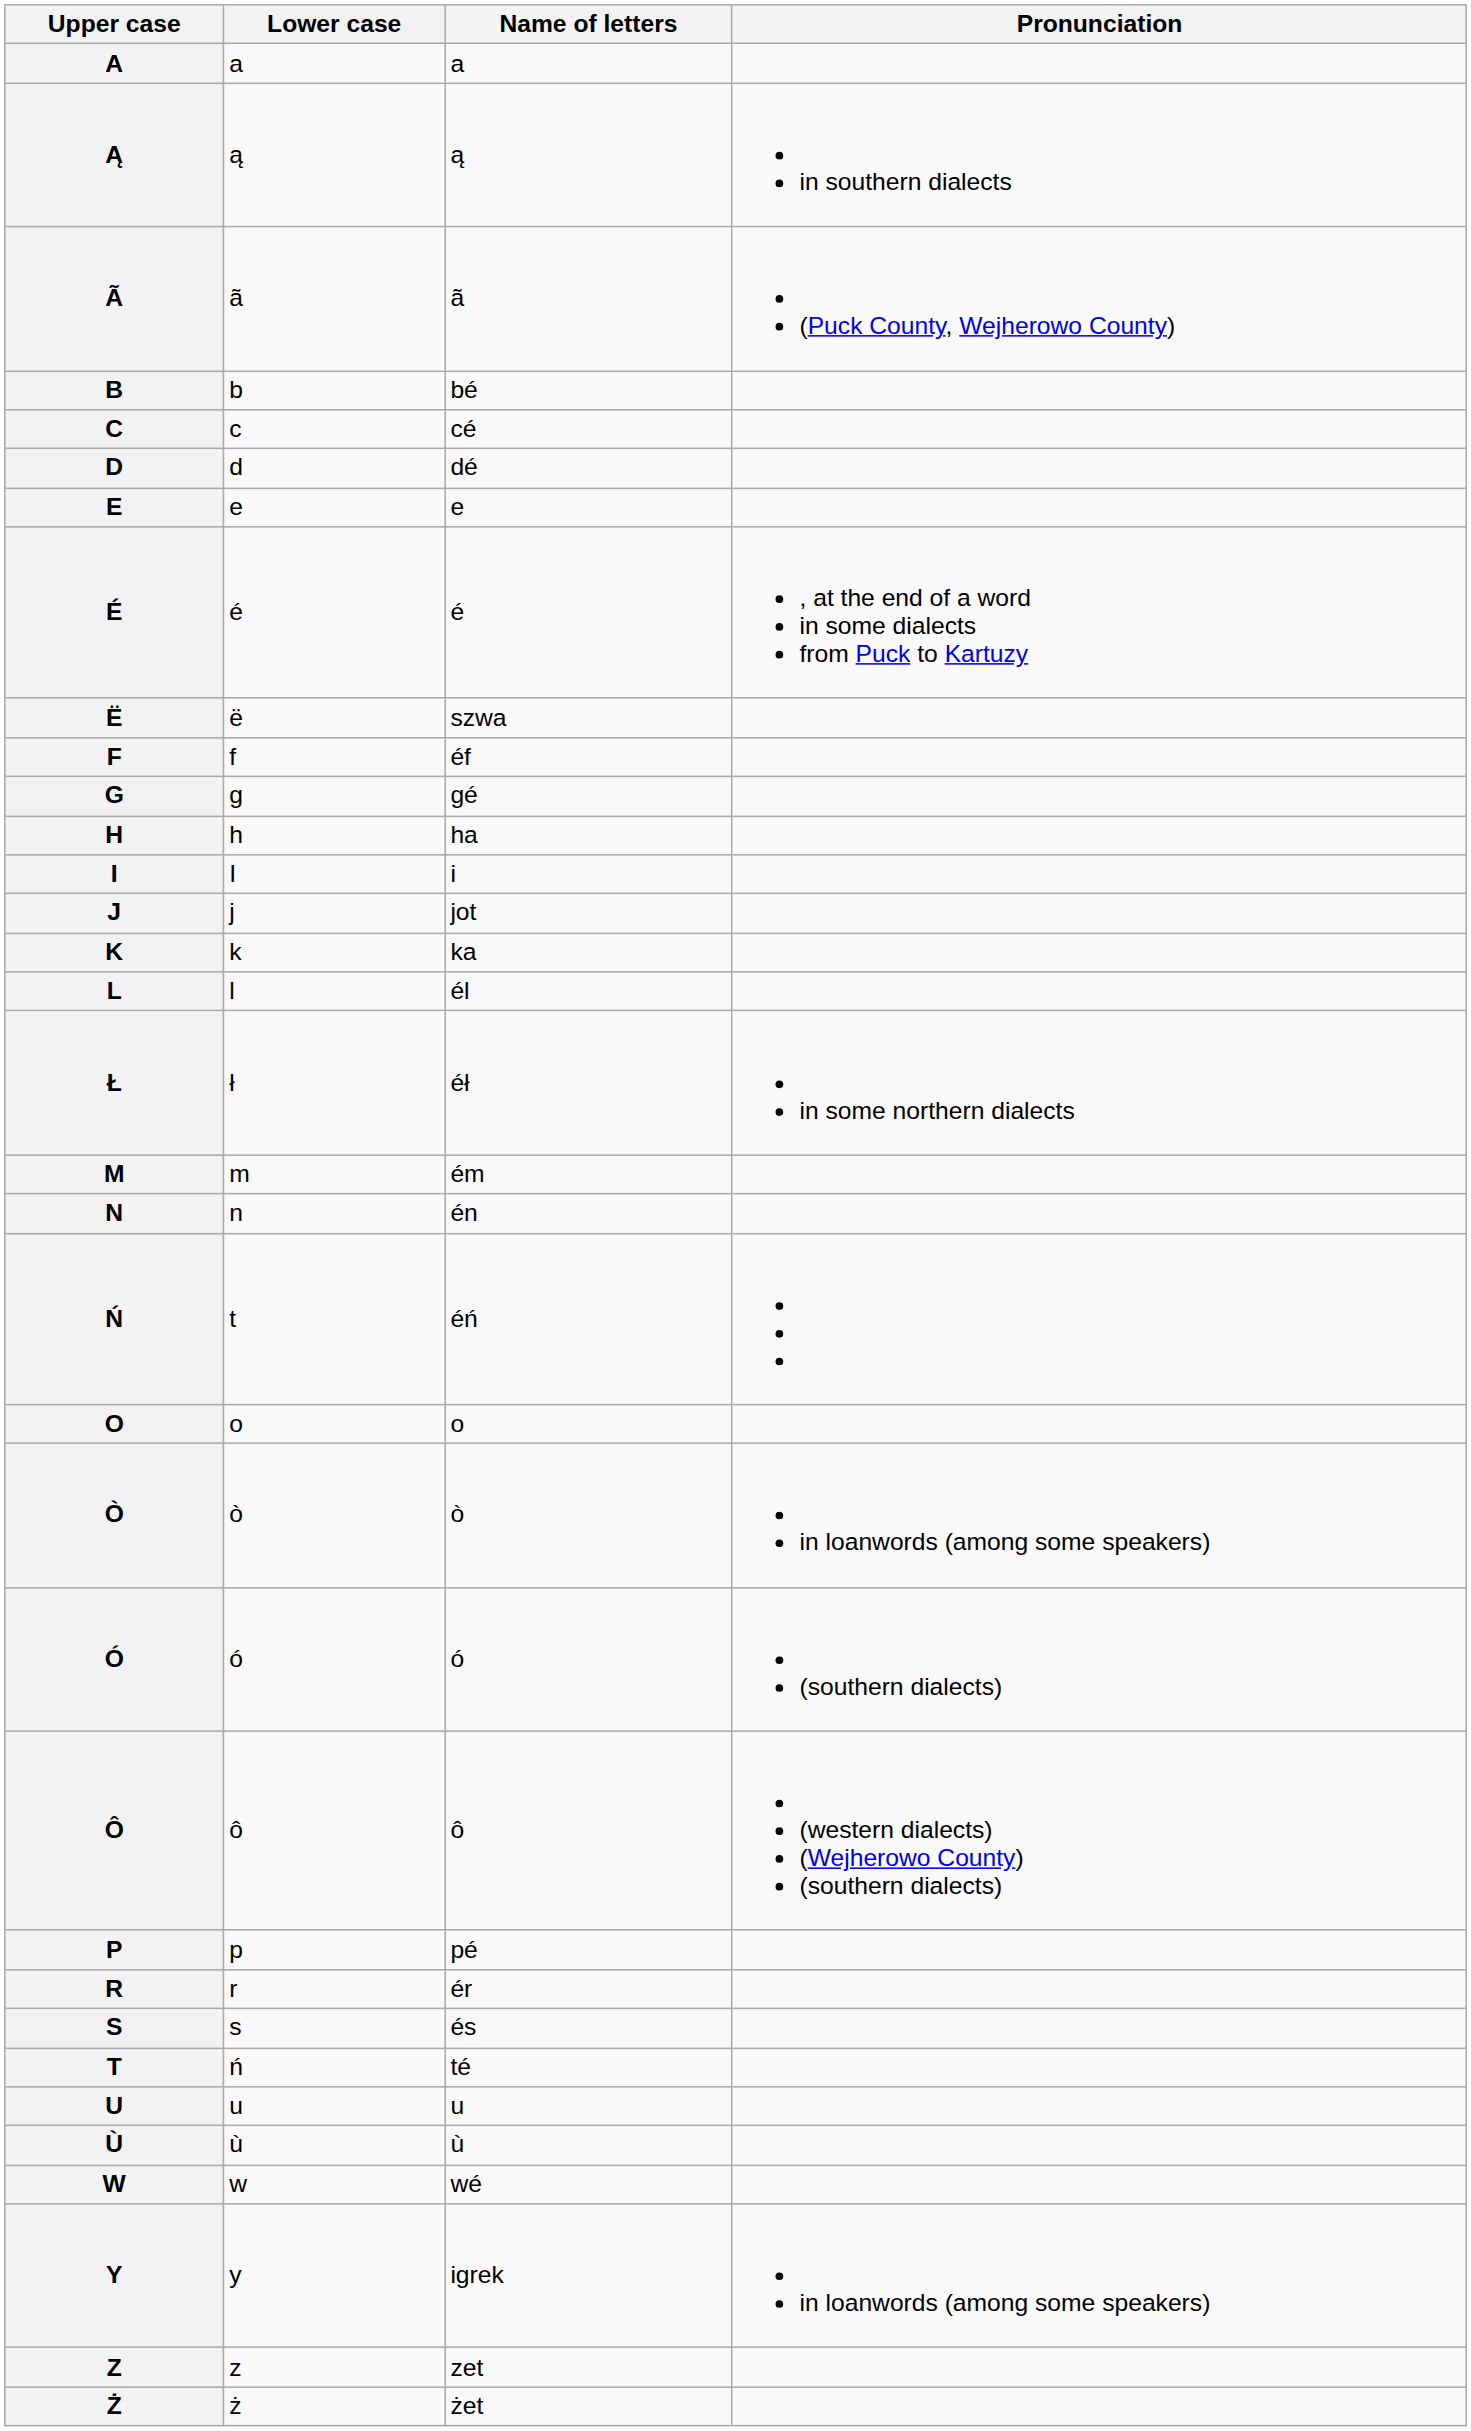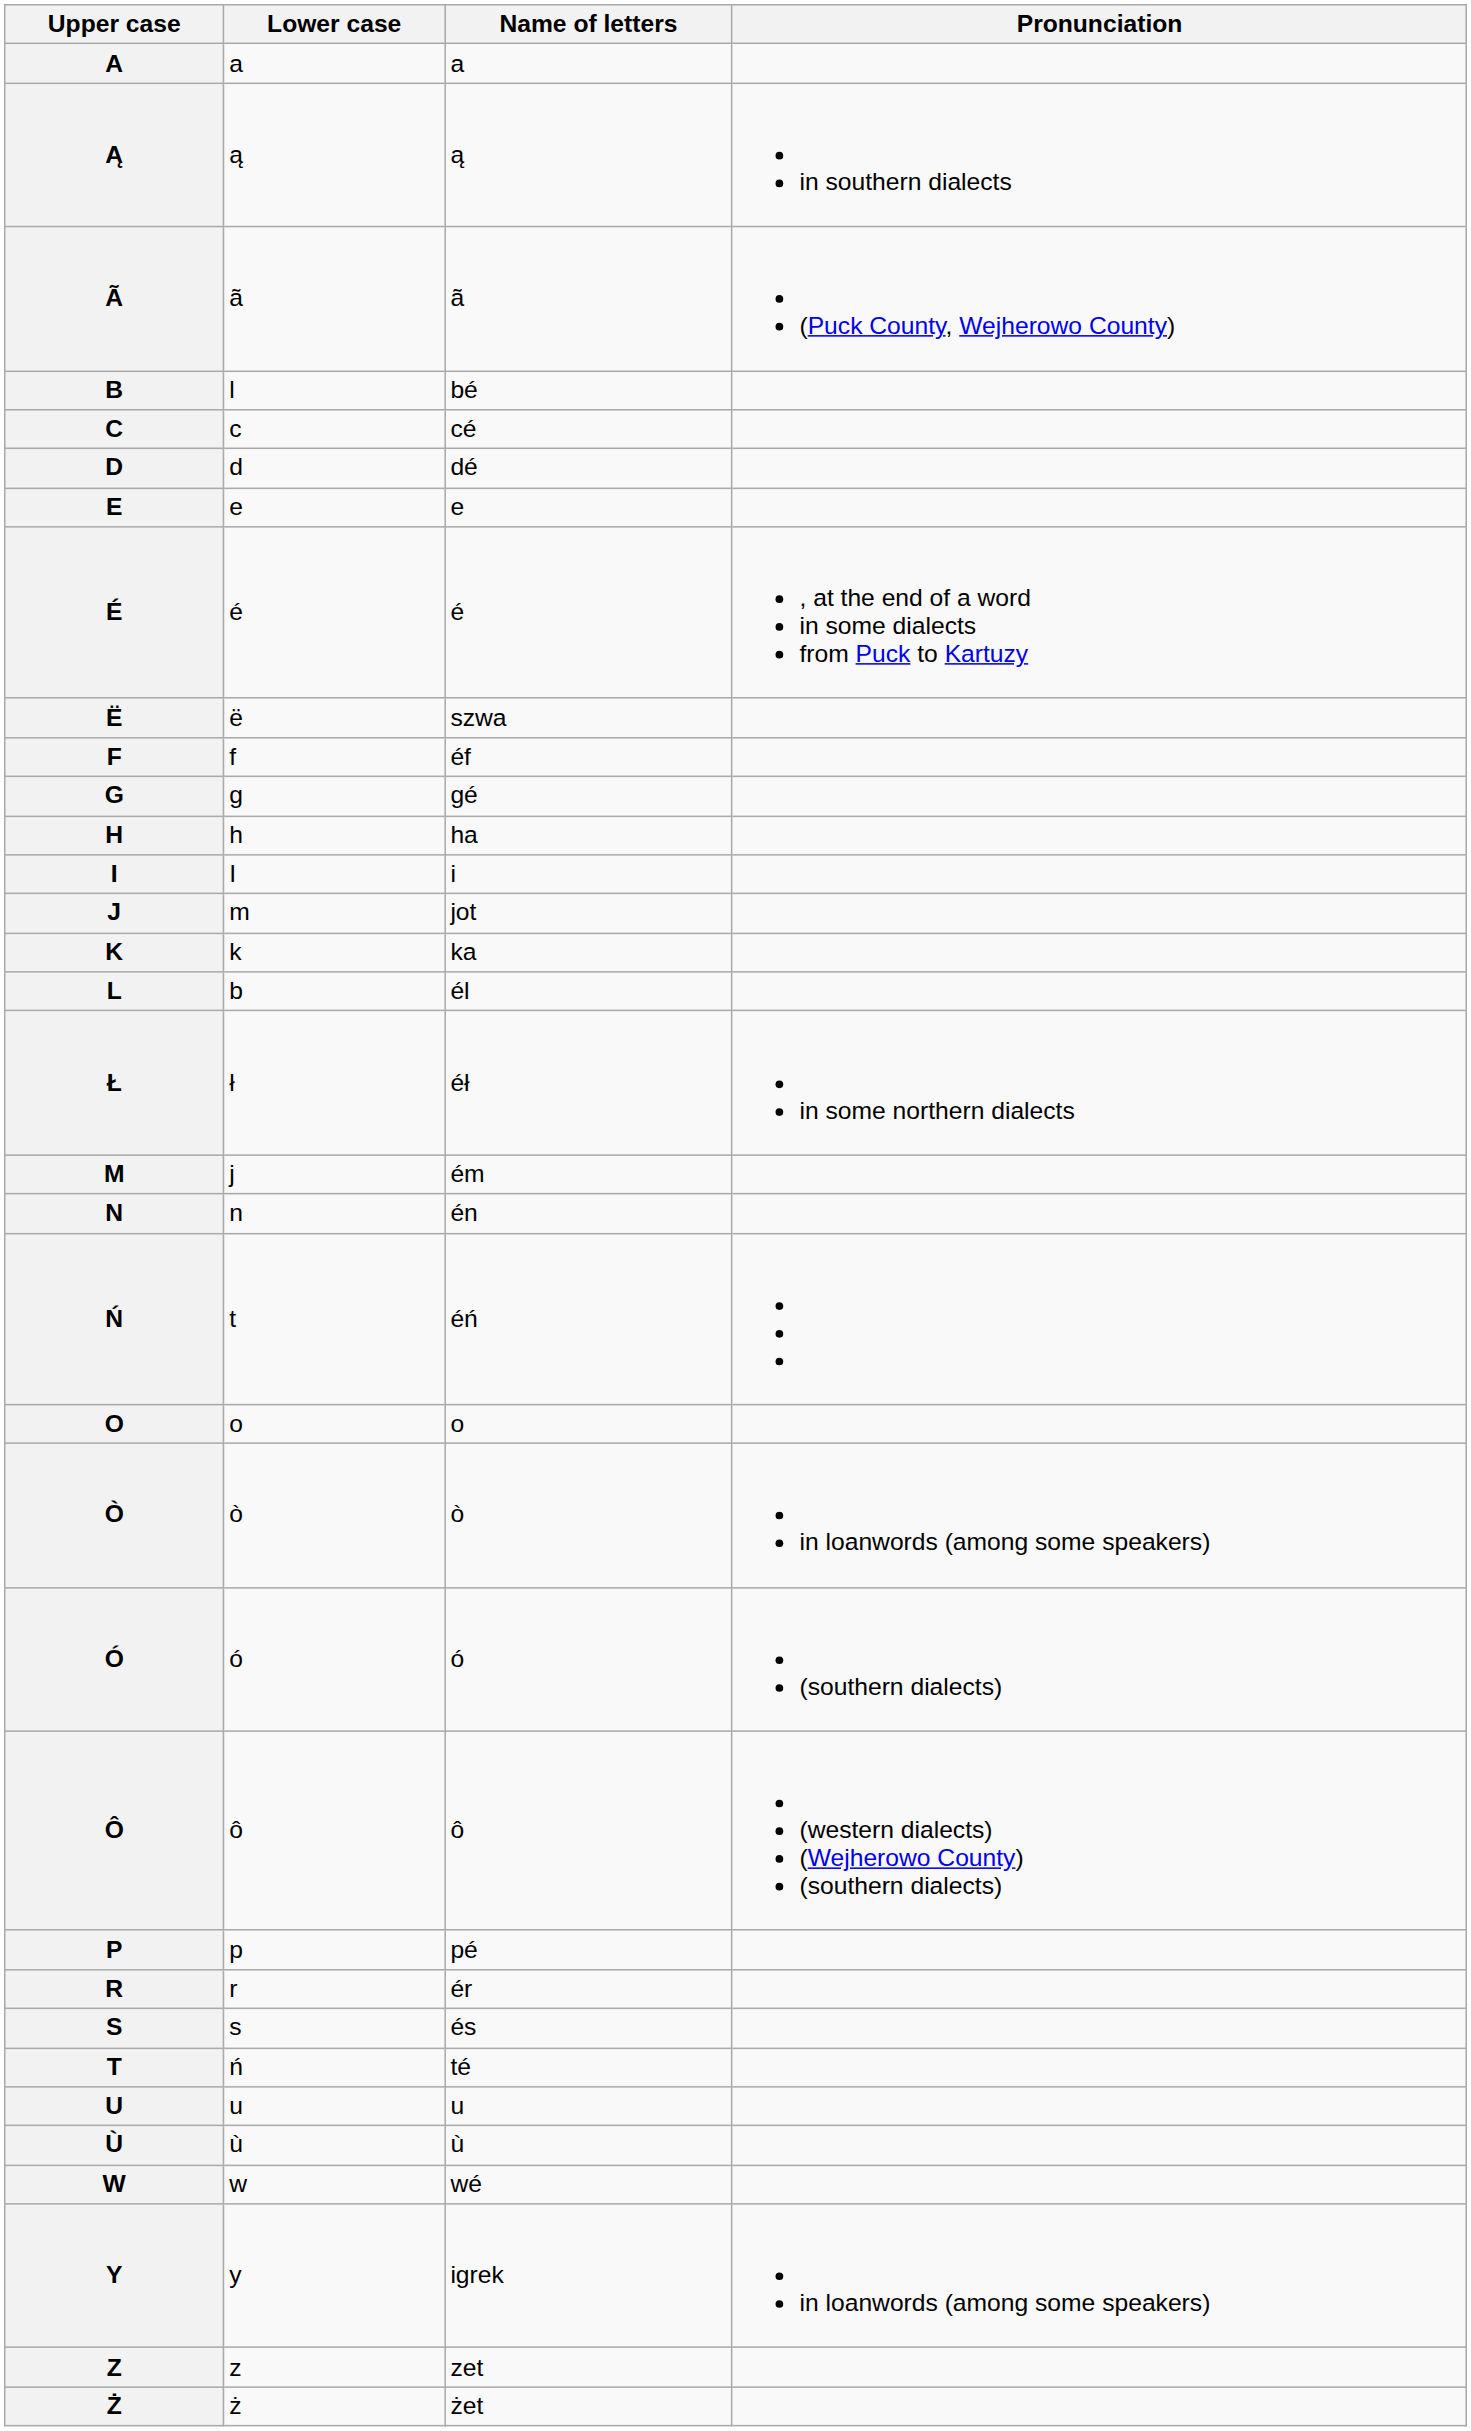 <table class="wikitable" width="60%">
 <tr>
 <th>Upper case</th>
 <th>Lower case</th>
 <th>Name of letters  </th>
 <th>Pronunciation</th>
 </tr>
 <tr>
 <th>A</th>
 <td>a</td>
 <td>a</td>
 <td></td>
 </tr>
 <tr>
 <th>Ą</th>
 <td>ą</td>
 <td>ą</td>
 <td><br><ul><li></li><li> in southern dialects</li></ul></td>
 </tr>
 <tr>
 <th>Ã</th>
 <td>ã</td>
 <td>ã</td>
 <td><br><ul><li></li><li> (<a href='#'>Puck County</a>, <a href='#'>Wejherowo County</a>)</li></ul></td>
 </tr>
 <tr>
 <th>B</th>
-<td>b</td>
+<td>l</td>
 <td>bé</td>
 <td></td>
 </tr>
 <tr>
 <th>C</th>
 <td>c</td>
 <td>cé</td>
 <td></td>
 </tr>
 <tr>
 <th>D</th>
 <td>d</td>
 <td>dé</td>
 <td></td>
 </tr>
 <tr>
 <th>E</th>
 <td>e</td>
 <td>e</td>
 <td></td>
 </tr>
 <tr>
 <th>É</th>
 <td>é</td>
 <td>é</td>
 <td><br><ul><li>,  at the end of a word</li><li> in some dialects</li><li> from <a href='#'>Puck</a> to <a href='#'>Kartuzy</a></li></ul></td>
 </tr>
 <tr>
 <th>Ë</th>
 <td>ë</td>
 <td>szwa</td>
 <td></td>
 </tr>
 <tr>
 <th>F</th>
 <td>f</td>
 <td>éf</td>
 <td></td>
 </tr>
 <tr>
 <th>G</th>
 <td>g</td>
 <td>gé</td>
 <td></td>
 </tr>
 <tr>
 <th>H</th>
 <td>h</td>
 <td>ha</td>
 <td></td>
 </tr>
 <tr>
 <th>I</th>
 <td>I</td>
 <td>i</td>
 <td></td>
 </tr>
 <tr>
 <th>J</th>
-<td>j</td>
+<td>m</td>
 <td>jot</td>
 <td></td>
 </tr>
 <tr>
 <th>K</th>
 <td>k</td>
 <td>ka</td>
 <td></td>
 </tr>
 <tr>
 <th>L</th>
-<td>l</td>
+<td>b</td>
 <td>él</td>
 <td></td>
 </tr>
 <tr>
 <th>Ł</th>
 <td>ł</td>
 <td>éł</td>
 <td><br><ul><li></li><li> in some northern dialects</li></ul></td>
 </tr>
 <tr>
 <th>M</th>
-<td>m</td>
+<td>j</td>
 <td>ém</td>
 <td></td>
 </tr>
 <tr>
 <th>N</th>
 <td>n</td>
 <td>én</td>
 <td></td>
 </tr>
 <tr>
 <th>Ń</th>
 <td>t</td>
 <td>éń</td>
 <td><br><ul><li></li><li></li><li></li></ul></td>
 </tr>
 <tr>
 <th>O</th>
 <td>o</td>
 <td>o</td>
 <td></td>
 </tr>
 <tr>
 <th>Ò</th>
 <td>ò</td>
 <td>ò</td>
 <td><br><ul><li></li><li> in loanwords (among some speakers)</li></ul></td>
 </tr>
 <tr>
 <th>Ó</th>
 <td>ó</td>
 <td>ó</td>
 <td><br><ul><li></li><li> (southern dialects)</li></ul></td>
 </tr>
 <tr>
 <th>Ô</th>
 <td>ô</td>
 <td>ô</td>
 <td><br><ul><li></li><li> (western dialects)</li><li> (<a href='#'>Wejherowo County</a>)</li><li> (southern dialects)</li></ul></td>
 </tr>
 <tr>
 <th>P</th>
 <td>p</td>
 <td>pé</td>
 <td></td>
 </tr>
 <tr>
 <th>R</th>
 <td>r</td>
 <td>ér</td>
 <td></td>
 </tr>
 <tr>
 <th>S</th>
 <td>s</td>
 <td>és</td>
 <td></td>
 </tr>
 <tr>
 <th>T</th>
 <td>ń</td>
 <td>té</td>
 <td></td>
 </tr>
 <tr>
 <th>U</th>
 <td>u</td>
 <td>u</td>
 <td></td>
 </tr>
 <tr>
 <th>Ù</th>
 <td>ù</td>
 <td>ù</td>
 <td></td>
 </tr>
 <tr>
 <th>W</th>
 <td>w</td>
 <td>wé</td>
 <td></td>
 </tr>
 <tr>
 <th>Y</th>
 <td>y</td>
 <td>igrek</td>
 <td><br><ul><li></li><li> in loanwords (among some speakers)</li></ul></td>
 </tr>
 <tr>
 <th>Z</th>
 <td>z</td>
 <td>zet</td>
 <td></td>
 </tr>
 <tr>
 <th>Ż</th>
 <td>ż</td>
 <td>żet</td>
 <td></td>
 </tr>
 </table>
